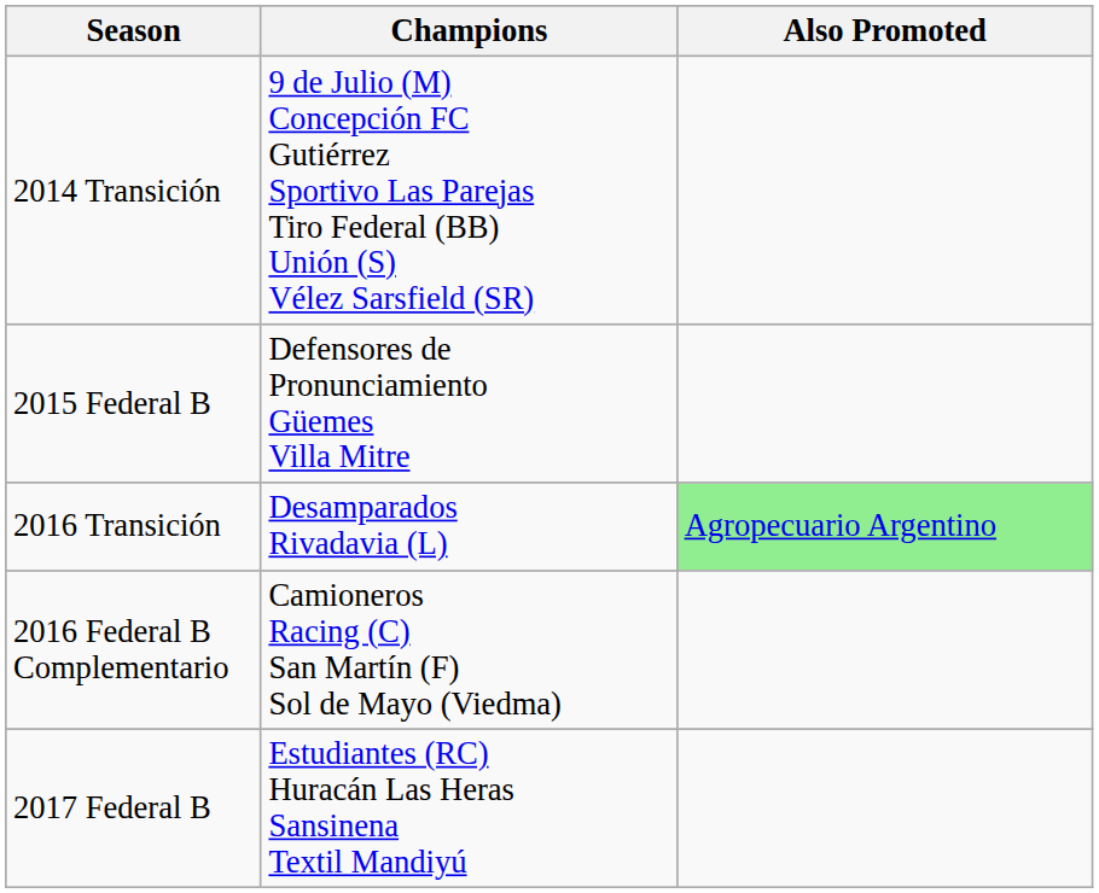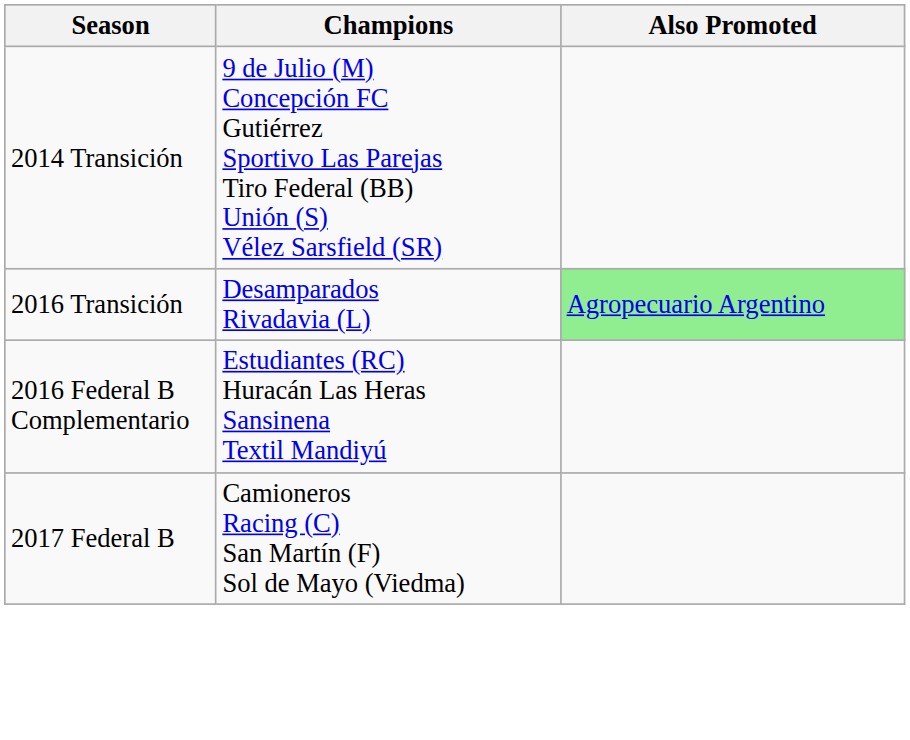 <table class="wikitable">
 <tr>
 <th width="120">Season</th>
 <th width="200">Champions</th>
 <th width="200">Also Promoted</th>
 </tr>
 <tr>
 <td>2014 Transición</td>
 <td><a href='#'>9 de Julio (M)</a><br> <a href='#'>Concepción FC</a>  <br> Gutiérrez  <br> <a href='#'>Sportivo Las Parejas</a> <br>  Tiro Federal (BB) <br>  <a href='#'>Unión (S)</a> <br> <a href='#'>Vélez Sarsfield (SR)</a></td>
 <td></td>
 </tr>
 <tr>
-<td>2015 Federal B</td>
-<td>Defensores de Pronunciamiento <br> <a href='#'>Güemes</a>  <br><a href='#'>Villa Mitre</a></td>
-<td></td>
-</tr>
-<tr>
 <td>2016 Transición</td>
 <td><a href='#'>Desamparados</a><br> <a href='#'>Rivadavia (L)</a></td>
 <td style="background: lightgreen;"><a href='#'>Agropecuario Argentino</a></td>
 </tr>
 <tr>
 <td>2016 Federal B Complementario</td>
-<td>Camioneros <br> <a href='#'>Racing (C)</a><br> San Martín (F)<br> Sol de Mayo (Viedma)</td>
+<td><a href='#'>Estudiantes (RC)</a> <br> Huracán Las Heras<br>  <a href='#'>Sansinena</a> <br> <a href='#'>Textil Mandiyú</a></td>
 <td></td>
 </tr>
 <tr>
 <td>2017 Federal B</td>
-<td><a href='#'>Estudiantes (RC)</a> <br> Huracán Las Heras<br>  <a href='#'>Sansinena</a> <br> <a href='#'>Textil Mandiyú</a></td>
+<td>Camioneros <br> <a href='#'>Racing (C)</a><br> San Martín (F)<br> Sol de Mayo (Viedma)</td>
 <td></td>
 </tr>
 </table>
